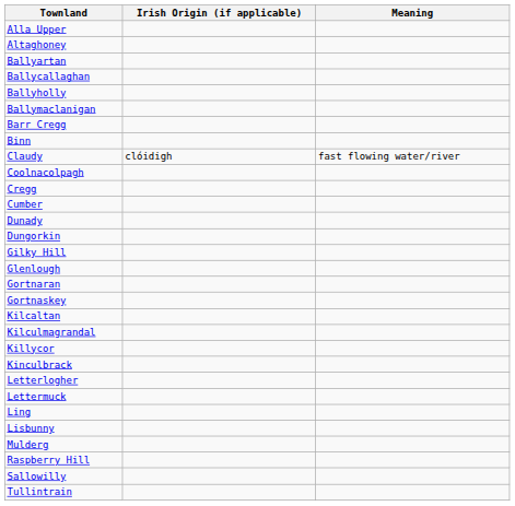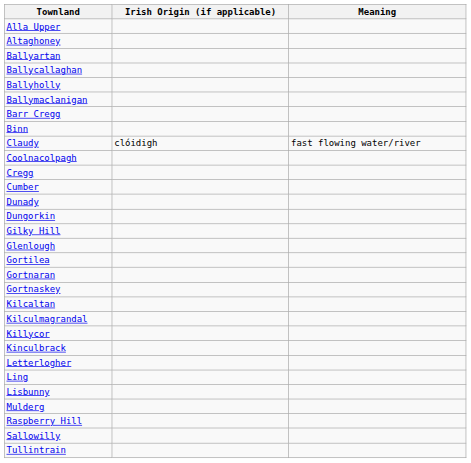 <table class="wikitable" style="border:1px solid darkgray;">
 <tr>
 <th width="150">Townland</th>
 <th width="250">Irish Origin (if applicable)</th>
 <th width="250">Meaning</th>
 </tr>
 <tr>
 <td><a href='#'>Alla Upper</a></td>
 <td></td>
 <td></td>
 </tr>
 <tr>
 <td><a href='#'>Altaghoney</a></td>
 <td></td>
 <td></td>
 </tr>
 <tr>
 <td><a href='#'>Ballyartan</a></td>
 <td></td>
 <td></td>
 </tr>
 <tr>
 <td><a href='#'>Ballycallaghan</a></td>
 <td></td>
 <td></td>
 </tr>
 <tr>
 <td><a href='#'>Ballyholly</a></td>
 <td></td>
 <td></td>
 </tr>
 <tr>
 <td><a href='#'>Ballymaclanigan</a></td>
 <td></td>
 <td></td>
 </tr>
 <tr>
 <td><a href='#'>Barr Cregg</a></td>
 <td></td>
 <td></td>
 </tr>
 <tr>
 <td><a href='#'>Binn</a></td>
 <td></td>
 <td></td>
 </tr>
 <tr>
 <td><a href='#'>Claudy</a></td>
 <td>clóidigh</td>
 <td>fast flowing water/river</td>
 </tr>
 <tr>
 <td><a href='#'>Coolnacolpagh</a></td>
 <td></td>
 <td></td>
 </tr>
 <tr>
 <td><a href='#'>Cregg</a></td>
 <td></td>
 <td></td>
 </tr>
 <tr>
 <td><a href='#'>Cumber</a></td>
 <td></td>
 <td></td>
 </tr>
 <tr>
 <td><a href='#'>Dunady</a></td>
 <td></td>
 <td></td>
 </tr>
 <tr>
 <td><a href='#'>Dungorkin</a></td>
 <td></td>
 <td></td>
 </tr>
 <tr>
 <td><a href='#'>Gilky Hill</a></td>
 <td></td>
 <td></td>
 </tr>
 <tr>
 <td><a href='#'>Glenlough</a></td>
 <td></td>
 <td></td>
 </tr>
 <tr>
+<td><a href='#'>Gortilea</a></td>
+<td></td>
+<td></td>
+</tr>
+<tr>
 <td><a href='#'>Gortnaran</a></td>
 <td></td>
 <td></td>
 </tr>
 <tr>
 <td><a href='#'>Gortnaskey</a></td>
 <td></td>
 <td></td>
 </tr>
 <tr>
 <td><a href='#'>Kilcaltan</a></td>
 <td></td>
 <td></td>
 </tr>
 <tr>
 <td><a href='#'>Kilculmagrandal</a></td>
 <td></td>
 <td></td>
 </tr>
 <tr>
 <td><a href='#'>Killycor</a></td>
 <td></td>
 <td></td>
 </tr>
 <tr>
 <td><a href='#'>Kinculbrack</a></td>
 <td></td>
 <td></td>
 </tr>
 <tr>
 <td><a href='#'>Letterlogher</a></td>
 <td></td>
 <td></td>
 </tr>
 <tr>
-<td><a href='#'>Lettermuck</a></td>
-<td></td>
-<td></td>
-</tr>
-<tr>
 <td><a href='#'>Ling</a></td>
 <td></td>
 <td></td>
 </tr>
 <tr>
 <td><a href='#'>Lisbunny</a></td>
 <td></td>
 <td></td>
 </tr>
 <tr>
 <td><a href='#'>Mulderg</a></td>
 <td></td>
 <td></td>
 </tr>
 <tr>
 <td><a href='#'>Raspberry Hill</a></td>
 <td></td>
 <td></td>
 </tr>
 <tr>
 <td><a href='#'>Sallowilly</a></td>
 <td></td>
 <td></td>
 </tr>
 <tr>
 <td><a href='#'>Tullintrain</a></td>
 <td></td>
 <td></td>
 </tr>
 </table>
